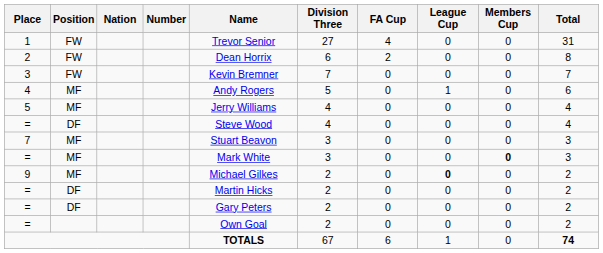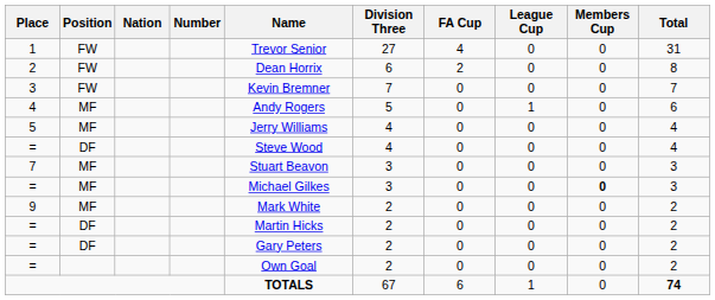 <table class="wikitable" style="font-size: 95%; text-align: center;">
 <tr>
 <th width=60>Place</th>
 <th width=60>Position</th>
 <th width=60>Nation</th>
 <th width=60>Number</th>
 <th width=150>Name</th>
 <th width=80>Division Three</th>
 <th width=80>FA Cup</th>
 <th width=80>League Cup</th>
 <th width=80>Members Cup</th>
 <th width=80>Total</th>
 </tr>
 <tr>
 <td>1</td>
 <td>FW</td>
 <td></td>
 <td></td>
 <td><a href='#'>Trevor Senior</a></td>
 <td>27</td>
 <td>4</td>
 <td>0</td>
 <td>0</td>
 <td>31</td>
 </tr>
 <tr>
 <td>2</td>
 <td>FW</td>
 <td></td>
 <td></td>
 <td><a href='#'>Dean Horrix</a></td>
 <td>6</td>
 <td>2</td>
 <td>0</td>
 <td>0</td>
 <td>8</td>
 </tr>
 <tr>
 <td>3</td>
 <td>FW</td>
 <td></td>
 <td></td>
 <td><a href='#'>Kevin Bremner</a></td>
 <td>7</td>
 <td>0</td>
 <td>0</td>
 <td>0</td>
 <td>7</td>
 </tr>
 <tr>
 <td>4</td>
 <td>MF</td>
 <td></td>
 <td></td>
 <td><a href='#'>Andy Rogers</a></td>
 <td>5</td>
 <td>0</td>
 <td>1</td>
 <td>0</td>
 <td>6</td>
 </tr>
 <tr>
 <td>5</td>
 <td>MF</td>
 <td></td>
 <td></td>
 <td><a href='#'>Jerry Williams</a></td>
 <td>4</td>
 <td>0</td>
 <td>0</td>
 <td>0</td>
 <td>4</td>
 </tr>
 <tr>
 <td>=</td>
 <td>DF</td>
 <td></td>
 <td></td>
 <td><a href='#'>Steve Wood</a></td>
 <td>4</td>
 <td>0</td>
 <td>0</td>
 <td>0</td>
 <td>4</td>
 </tr>
 <tr>
 <td>7</td>
 <td>MF</td>
 <td></td>
 <td></td>
 <td><a href='#'>Stuart Beavon</a></td>
 <td>3</td>
 <td>0</td>
 <td>0</td>
 <td>0</td>
 <td>3</td>
 </tr>
 <tr>
 <td>=</td>
 <td>MF</td>
 <td></td>
 <td></td>
-<td><a href='#'>Mark White</a></td>
+<td><a href='#'>Michael Gilkes</a></td>
 <td>3</td>
 <td>0</td>
 <td>0</td>
 <td><strong>0</strong></td>
 <td>3</td>
 </tr>
 <tr>
 <td>9</td>
 <td>MF</td>
 <td></td>
 <td></td>
-<td><a href='#'>Michael Gilkes</a></td>
+<td><a href='#'>Mark White</a></td>
 <td>2</td>
 <td>0</td>
-<td><strong>0</strong></td>
+<td>0</td>
 <td>0</td>
 <td>2</td>
 </tr>
 <tr>
 <td>=</td>
 <td>DF</td>
 <td></td>
 <td></td>
 <td><a href='#'>Martin Hicks</a></td>
 <td>2</td>
 <td>0</td>
 <td>0</td>
 <td>0</td>
 <td>2</td>
 </tr>
 <tr>
 <td>=</td>
 <td>DF</td>
 <td></td>
 <td></td>
 <td><a href='#'>Gary Peters</a></td>
 <td>2</td>
 <td>0</td>
 <td>0</td>
 <td>0</td>
 <td>2</td>
 </tr>
 <tr>
 <td>=</td>
 <td></td>
 <td></td>
 <td></td>
 <td><a href='#'>Own Goal</a></td>
 <td>2</td>
 <td>0</td>
 <td>0</td>
 <td>0</td>
 <td>2</td>
 </tr>
 <tr>
 <td colspan="4"></td>
 <td><strong>TOTALS</strong></td>
 <td>67</td>
 <td>6</td>
 <td>1</td>
 <td>0</td>
 <td><strong>74</strong></td>
 </tr>
 </table>
